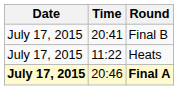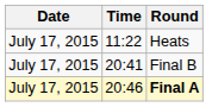 <table class="wikitable">
 <tr>
 <th>Date</th>
 <th>Time</th>
 <th>Round</th>
 </tr>
 <tr>
 <td>July 17, 2015</td>
+<td>11:22</td>
+<td>Heats</td>
+</tr>
+<tr>
+<td>July 17, 2015</td>
 <td>20:41</td>
 <td>Final B</td>
 </tr>
-<tr>
+<tr style=background:lemonchiffon>
 <td>July 17, 2015</td>
-<td>11:22</td>
-<td>Heats</td>
-</tr>
-<tr style=background:lemonchiffon>
-<td><strong>July 17, 2015</strong></td>
 <td>20:46</td>
 <td><strong>Final A</strong></td>
 </tr>
 </table>
